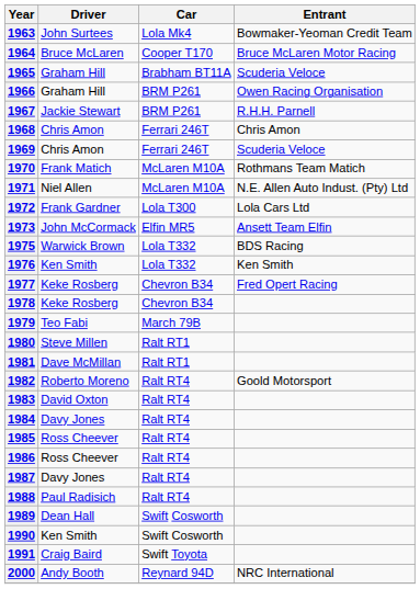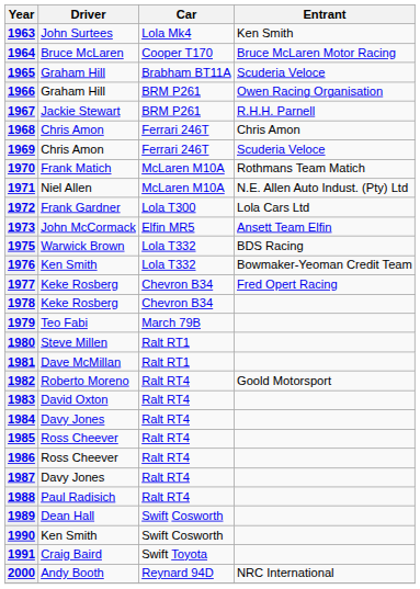 <table class="wikitable" style="font-size: 85%;">
 <tr style="font-weight:bold">
 <th>Year</th>
 <th>Driver</th>
 <th>Car</th>
 <th>Entrant</th>
 </tr>
 <tr>
 <th><a href='#'>1963</a></th>
 <td> <a href='#'>John Surtees</a></td>
 <td><a href='#'>Lola Mk4</a></td>
-<td>Bowmaker-Yeoman Credit Team</td>
+<td>Ken Smith</td>
 </tr>
 <tr>
 <th><a href='#'>1964</a></th>
 <td> <a href='#'>Bruce McLaren</a></td>
 <td><a href='#'>Cooper T170</a></td>
 <td><a href='#'>Bruce McLaren Motor Racing</a></td>
 </tr>
 <tr>
 <th><a href='#'>1965</a></th>
 <td> <a href='#'>Graham Hill</a></td>
 <td><a href='#'>Brabham BT11A</a></td>
 <td><a href='#'>Scuderia Veloce</a></td>
 </tr>
 <tr>
 <th><a href='#'>1966</a></th>
 <td> Graham Hill</td>
 <td><a href='#'>BRM P261</a></td>
 <td><a href='#'>Owen Racing Organisation</a></td>
 </tr>
 <tr>
 <th><a href='#'>1967</a></th>
 <td> <a href='#'>Jackie Stewart</a></td>
 <td><a href='#'>BRM P261</a></td>
 <td><a href='#'>R.H.H. Parnell</a></td>
 </tr>
 <tr>
 <th><a href='#'>1968</a></th>
 <td> <a href='#'>Chris Amon</a></td>
 <td><a href='#'>Ferrari 246T</a></td>
 <td>Chris Amon</td>
 </tr>
 <tr>
 <th><a href='#'>1969</a></th>
 <td> Chris Amon</td>
 <td><a href='#'>Ferrari 246T</a></td>
 <td><a href='#'>Scuderia Veloce</a></td>
 </tr>
 <tr>
 <th><a href='#'>1970</a></th>
 <td> <a href='#'>Frank Matich</a></td>
 <td><a href='#'>McLaren M10A</a></td>
 <td>Rothmans Team Matich</td>
 </tr>
 <tr>
 <th><a href='#'>1971</a></th>
 <td> Niel Allen</td>
 <td><a href='#'>McLaren M10A</a></td>
 <td>N.E. Allen Auto Indust. (Pty) Ltd</td>
 </tr>
 <tr>
 <th><a href='#'>1972</a></th>
 <td> <a href='#'>Frank Gardner</a></td>
 <td><a href='#'>Lola T300</a></td>
 <td>Lola Cars Ltd</td>
 </tr>
 <tr>
 <th><a href='#'>1973</a></th>
 <td> <a href='#'>John McCormack</a></td>
 <td><a href='#'>Elfin MR5</a></td>
 <td><a href='#'>Ansett Team Elfin</a></td>
 </tr>
 <tr>
 <th><a href='#'>1975</a></th>
 <td> <a href='#'>Warwick Brown</a></td>
 <td><a href='#'>Lola T332</a></td>
 <td>BDS Racing</td>
 </tr>
 <tr>
 <th><a href='#'>1976</a></th>
 <td> <a href='#'>Ken Smith</a></td>
 <td><a href='#'>Lola T332</a></td>
-<td>Ken Smith</td>
+<td>Bowmaker-Yeoman Credit Team</td>
 </tr>
 <tr>
 <th><a href='#'>1977</a></th>
 <td> <a href='#'>Keke Rosberg</a></td>
 <td><a href='#'>Chevron B34</a></td>
 <td><a href='#'>Fred Opert Racing</a></td>
 </tr>
 <tr>
 <th><a href='#'>1978</a></th>
 <td> <a href='#'>Keke Rosberg</a></td>
 <td><a href='#'>Chevron B34</a></td>
 <td></td>
 </tr>
 <tr>
 <th><a href='#'>1979</a></th>
 <td> <a href='#'>Teo Fabi</a></td>
 <td><a href='#'>March 79B</a></td>
 <td></td>
 </tr>
 <tr>
 <th><a href='#'>1980</a></th>
 <td> <a href='#'>Steve Millen</a></td>
 <td><a href='#'>Ralt RT1</a></td>
 <td></td>
 </tr>
 <tr>
 <th><a href='#'>1981</a></th>
 <td> <a href='#'>Dave McMillan</a></td>
 <td><a href='#'>Ralt RT1</a></td>
 <td></td>
 </tr>
 <tr>
 <th><a href='#'>1982</a></th>
 <td> <a href='#'>Roberto Moreno</a></td>
 <td><a href='#'>Ralt RT4</a></td>
 <td>Goold Motorsport</td>
 </tr>
 <tr>
 <th><a href='#'>1983</a></th>
 <td> <a href='#'>David Oxton</a></td>
 <td><a href='#'>Ralt RT4</a></td>
 <td></td>
 </tr>
 <tr>
 <th><a href='#'>1984</a></th>
 <td> <a href='#'>Davy Jones</a></td>
 <td><a href='#'>Ralt RT4</a></td>
 <td></td>
 </tr>
 <tr>
 <th><a href='#'>1985</a></th>
 <td> <a href='#'>Ross Cheever</a></td>
 <td><a href='#'>Ralt RT4</a></td>
 <td></td>
 </tr>
 <tr>
 <th><a href='#'>1986</a></th>
 <td> Ross Cheever</td>
 <td><a href='#'>Ralt RT4</a></td>
 <td></td>
 </tr>
 <tr>
 <th><a href='#'>1987</a></th>
 <td> Davy Jones</td>
 <td><a href='#'>Ralt RT4</a></td>
 <td></td>
 </tr>
 <tr>
 <th><a href='#'>1988</a></th>
 <td> <a href='#'>Paul Radisich</a></td>
 <td><a href='#'>Ralt RT4</a></td>
 <td></td>
 </tr>
 <tr>
 <th><a href='#'>1989</a></th>
 <td> <a href='#'>Dean Hall</a></td>
 <td><a href='#'>Swift</a> <a href='#'>Cosworth</a></td>
 <td></td>
 </tr>
 <tr>
 <th><a href='#'>1990</a></th>
 <td> Ken Smith</td>
 <td>Swift Cosworth</td>
 <td></td>
 </tr>
 <tr>
 <th><a href='#'>1991</a></th>
 <td> <a href='#'>Craig Baird</a></td>
 <td>Swift <a href='#'>Toyota</a></td>
 <td></td>
 </tr>
 <tr>
 <th><a href='#'>2000</a></th>
 <td> <a href='#'>Andy Booth</a></td>
 <td><a href='#'>Reynard 94D</a></td>
 <td>NRC International</td>
 </tr>
 <tr>
 </tr>
 </table>
